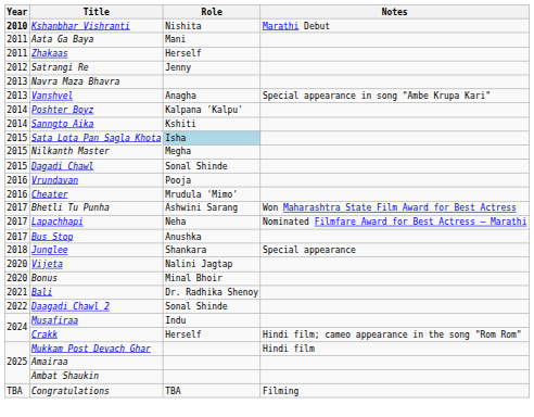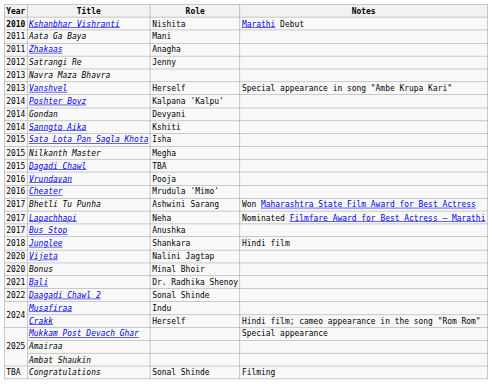 <table class="wikitable sortable">
 <tr>
 <th>Year</th>
 <th>Title</th>
 <th class="unsortable">Role</th>
 <th class="unsortable">Notes</th>
 </tr>
 <tr>
 <td><strong>2010</strong></td>
 <td><em><a href='#'>Kshanbhar Vishranti</a></em></td>
 <td>Nishita</td>
 <td><a href='#'>Marathi</a> Debut</td>
 </tr>
 <tr>
 <td>2011</td>
 <td><em>Aata Ga Baya</em></td>
 <td>Mani</td>
 <td></td>
 </tr>
 <tr>
 <td>2011</td>
 <td><em><a href='#'>Zhakaas</a></em></td>
-<td>Herself</td>
+<td>Anagha</td>
 <td></td>
 </tr>
 <tr>
 <td>2012</td>
 <td><em>Satrangi Re</em></td>
 <td>Jenny</td>
 <td></td>
 </tr>
 <tr>
 <td>2013</td>
 <td><em>Navra Maza Bhavra</em></td>
 <td></td>
 <td></td>
 </tr>
 <tr>
 <td>2013</td>
 <td><em><a href='#'>Vanshvel</a></em></td>
-<td>Anagha</td>
+<td>Herself</td>
 <td>Special appearance in song "Ambe Krupa Kari"</td>
 </tr>
 <tr>
 <td>2014</td>
 <td><em><a href='#'>Poshter Boyz</a></em></td>
 <td>Kalpana 'Kalpu'</td>
+<td></td>
+</tr>
+<tr>
+<td>2014</td>
+<td><em>Gondan</em></td>
+<td>Devyani</td>
 <td></td>
 </tr>
 <tr>
 <td>2014</td>
 <td><em><a href='#'>Sanngto Aika</a></em></td>
 <td>Kshiti</td>
 <td></td>
 </tr>
 <tr>
 <td>2015</td>
 <td><em><a href='#'>Sata Lota Pan Sagla Khota</a></em></td>
-<td style="background: lightblue;">Isha</td>
+<td>Isha</td>
 <td></td>
 </tr>
 <tr>
 <td>2015</td>
 <td><em>Nilkanth Master</em></td>
 <td>Megha</td>
 <td></td>
 </tr>
 <tr>
 <td>2015</td>
 <td><em><a href='#'>Dagadi Chawl</a></em></td>
-<td>Sonal Shinde</td>
+<td>TBA</td>
 <td></td>
 </tr>
 <tr>
 <td>2016</td>
 <td><em><a href='#'>Vrundavan</a></em></td>
 <td>Pooja</td>
 <td></td>
 </tr>
 <tr>
 <td>2016</td>
 <td><em><a href='#'>Cheater</a></em></td>
 <td>Mrudula 'Mimo'</td>
 <td></td>
 </tr>
 <tr>
 <td>2017</td>
 <td><em>Bhetli Tu Punha</em></td>
 <td>Ashwini Sarang</td>
 <td>Won <a href='#'>Maharashtra State Film Award for Best Actress</a></td>
 </tr>
 <tr>
 <td>2017</td>
 <td><em><a href='#'>Lapachhapi</a></em></td>
 <td>Neha</td>
 <td>Nominated <a href='#'>Filmfare Award for Best Actress – Marathi</a></td>
 </tr>
 <tr>
 <td>2017</td>
 <td><em><a href='#'>Bus Stop</a></em></td>
 <td>Anushka</td>
 <td></td>
 </tr>
 <tr>
 <td>2018</td>
 <td><em><a href='#'>Junglee</a></em></td>
 <td>Shankara</td>
-<td>Special appearance</td>
+<td>Hindi film</td>
 </tr>
 <tr>
 <td>2020</td>
 <td><em><a href='#'>Vijeta</a></em></td>
 <td>Nalini Jagtap</td>
 <td></td>
 </tr>
 <tr>
 <td>2020</td>
 <td><em>Bonus</em></td>
 <td>Minal Bhoir</td>
 <td></td>
 </tr>
 <tr>
 <td>2021</td>
 <td><em><a href='#'>Bali</a></em></td>
 <td>Dr. Radhika Shenoy</td>
 <td></td>
 </tr>
 <tr>
 <td>2022</td>
 <td><em><a href='#'>Daagadi Chawl 2</a></em></td>
 <td>Sonal Shinde</td>
 <td></td>
 </tr>
 <tr>
 <td rowspan="2">2024</td>
 <td><em><a href='#'>Musafiraa</a></em></td>
 <td>Indu</td>
 <td></td>
 </tr>
 <tr>
 <td><em><a href='#'>Crakk</a></em></td>
 <td>Herself</td>
 <td>Hindi film; cameo appearance in the song "Rom Rom"</td>
 </tr>
 <tr>
 <td rowspan="3">2025</td>
 <td><em><a href='#'>Mukkam Post Devach Ghar</a></em></td>
 <td></td>
-<td>Hindi film</td>
+<td>Special appearance</td>
 </tr>
 <tr>
 <td><em>Amairaa</em></td>
 <td></td>
 <td></td>
 </tr>
 <tr>
 <td><em>Ambat Shaukin</em></td>
 <td></td>
 <td></td>
 </tr>
 <tr>
 <td>TBA</td>
 <td><em>Congratulations </em></td>
-<td>TBA</td>
+<td>Sonal Shinde</td>
 <td>Filming</td>
 </tr>
 </table>
